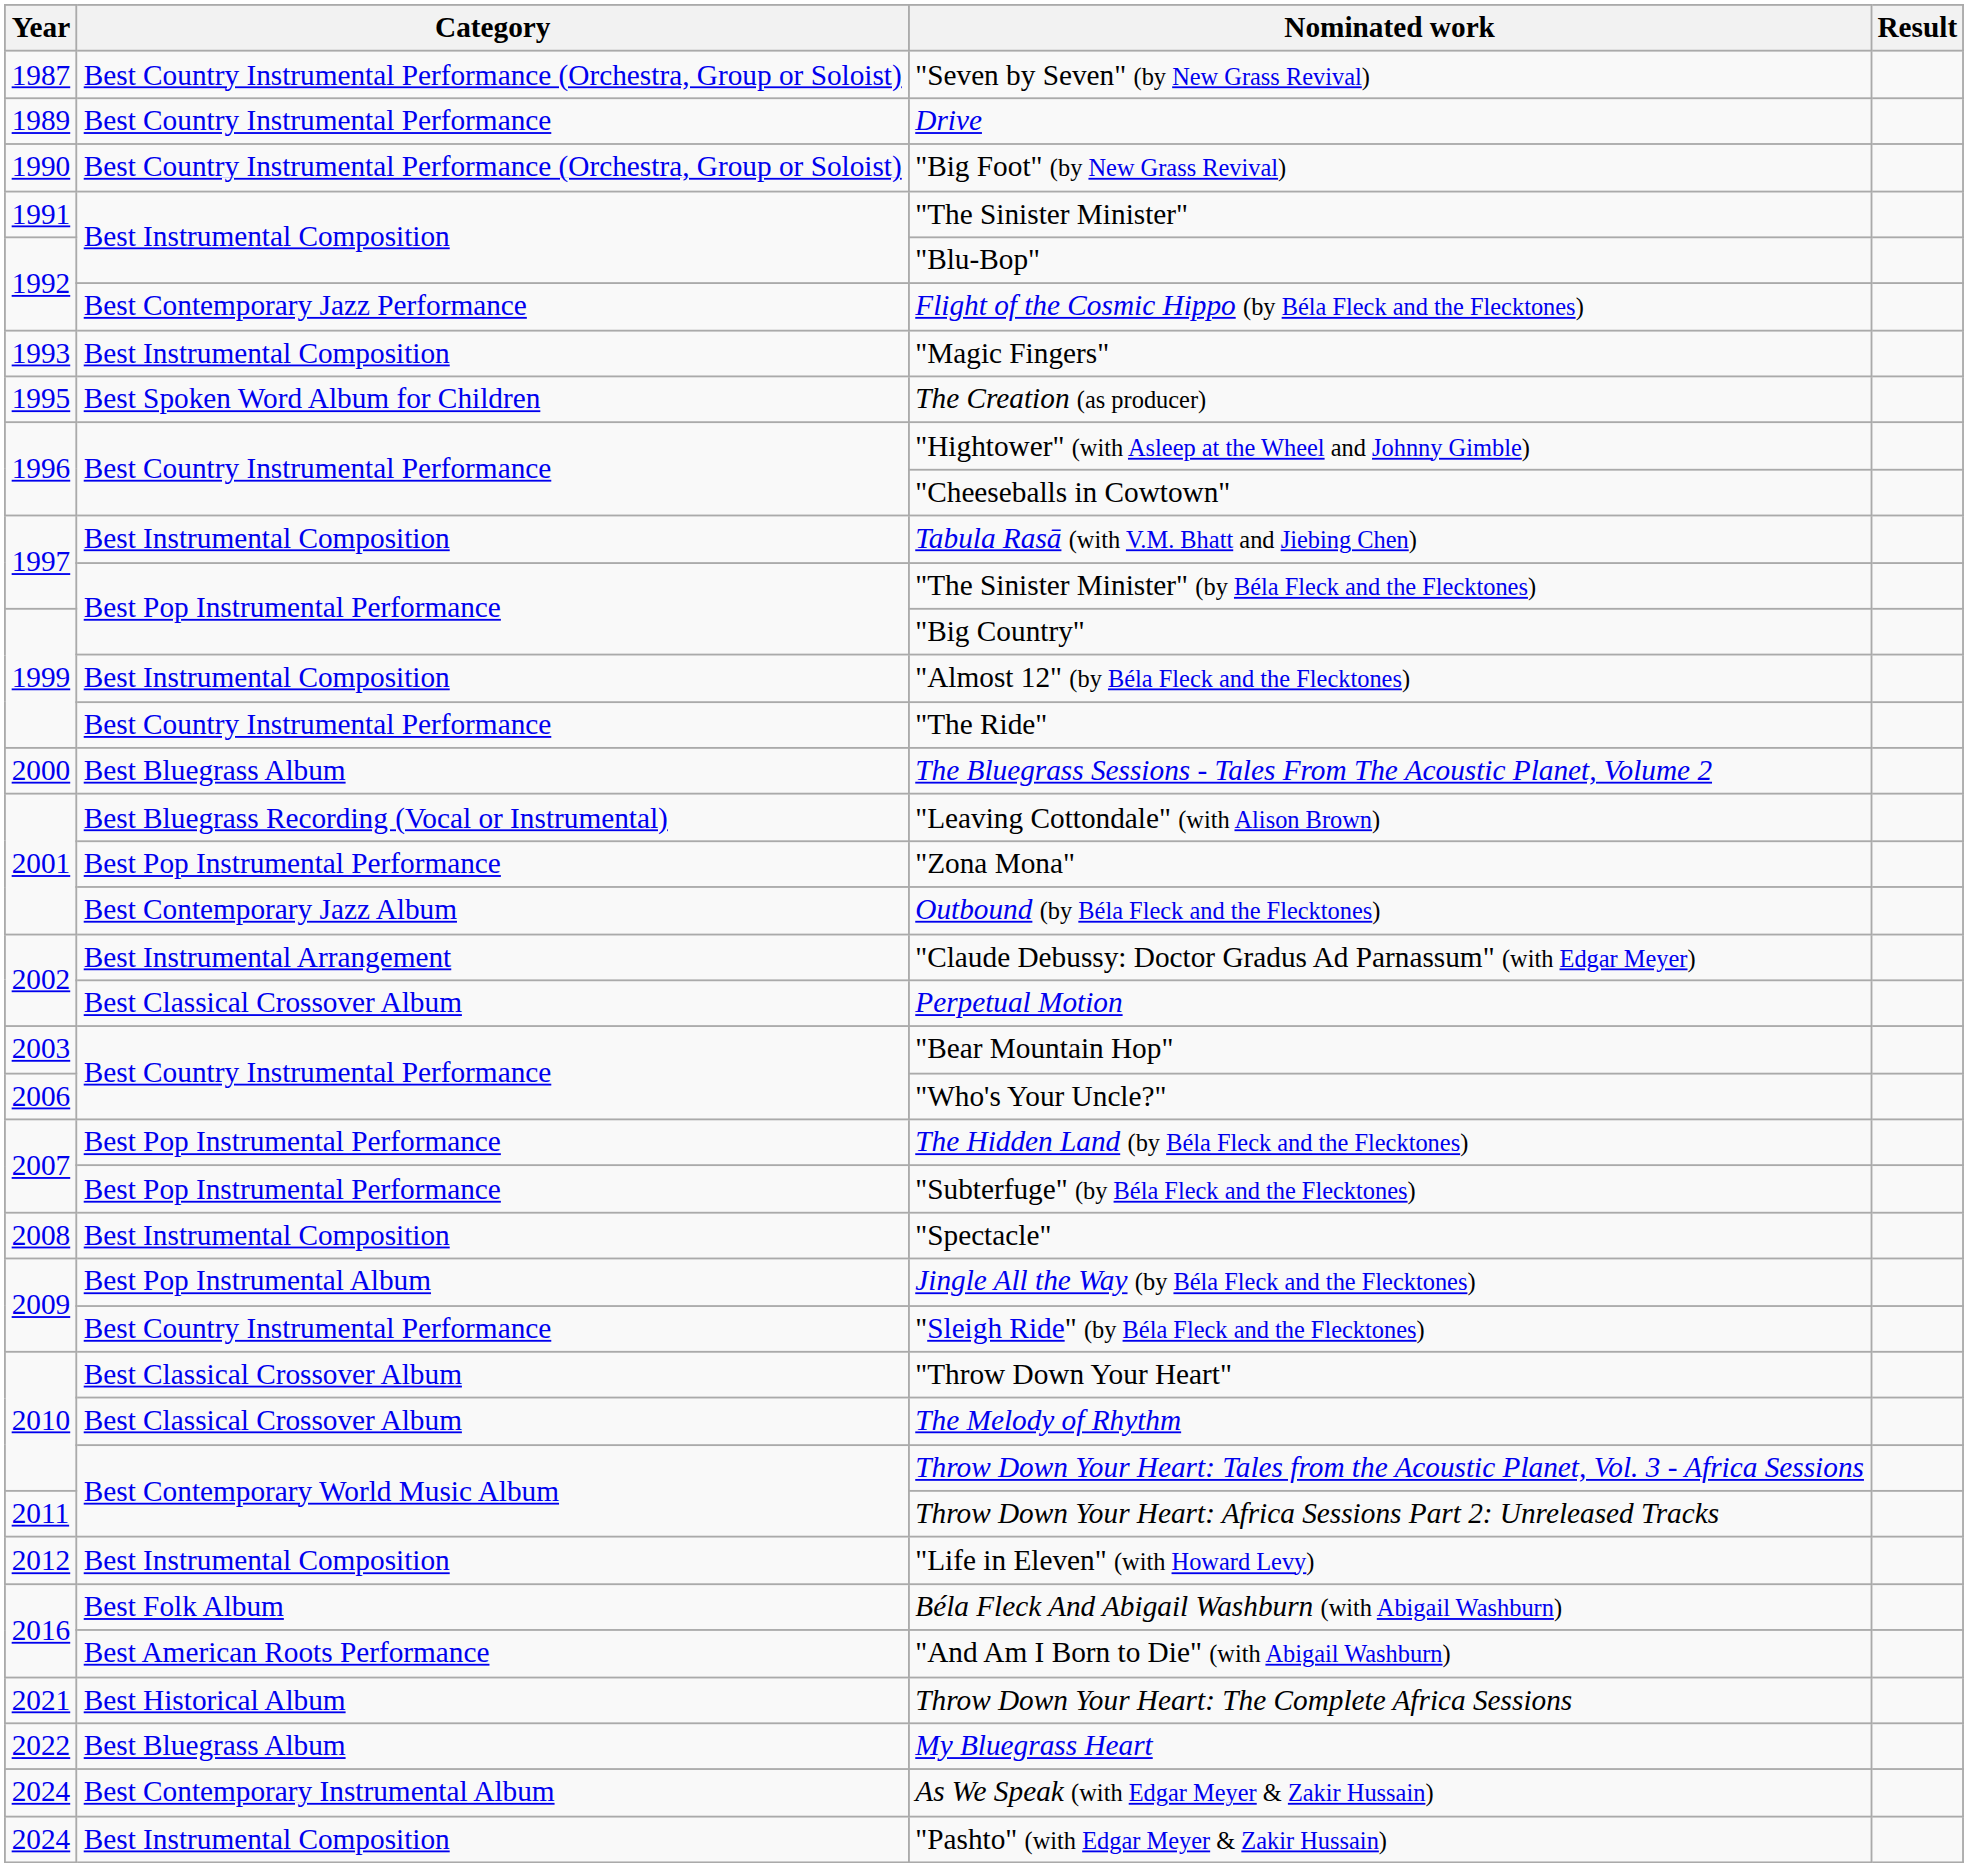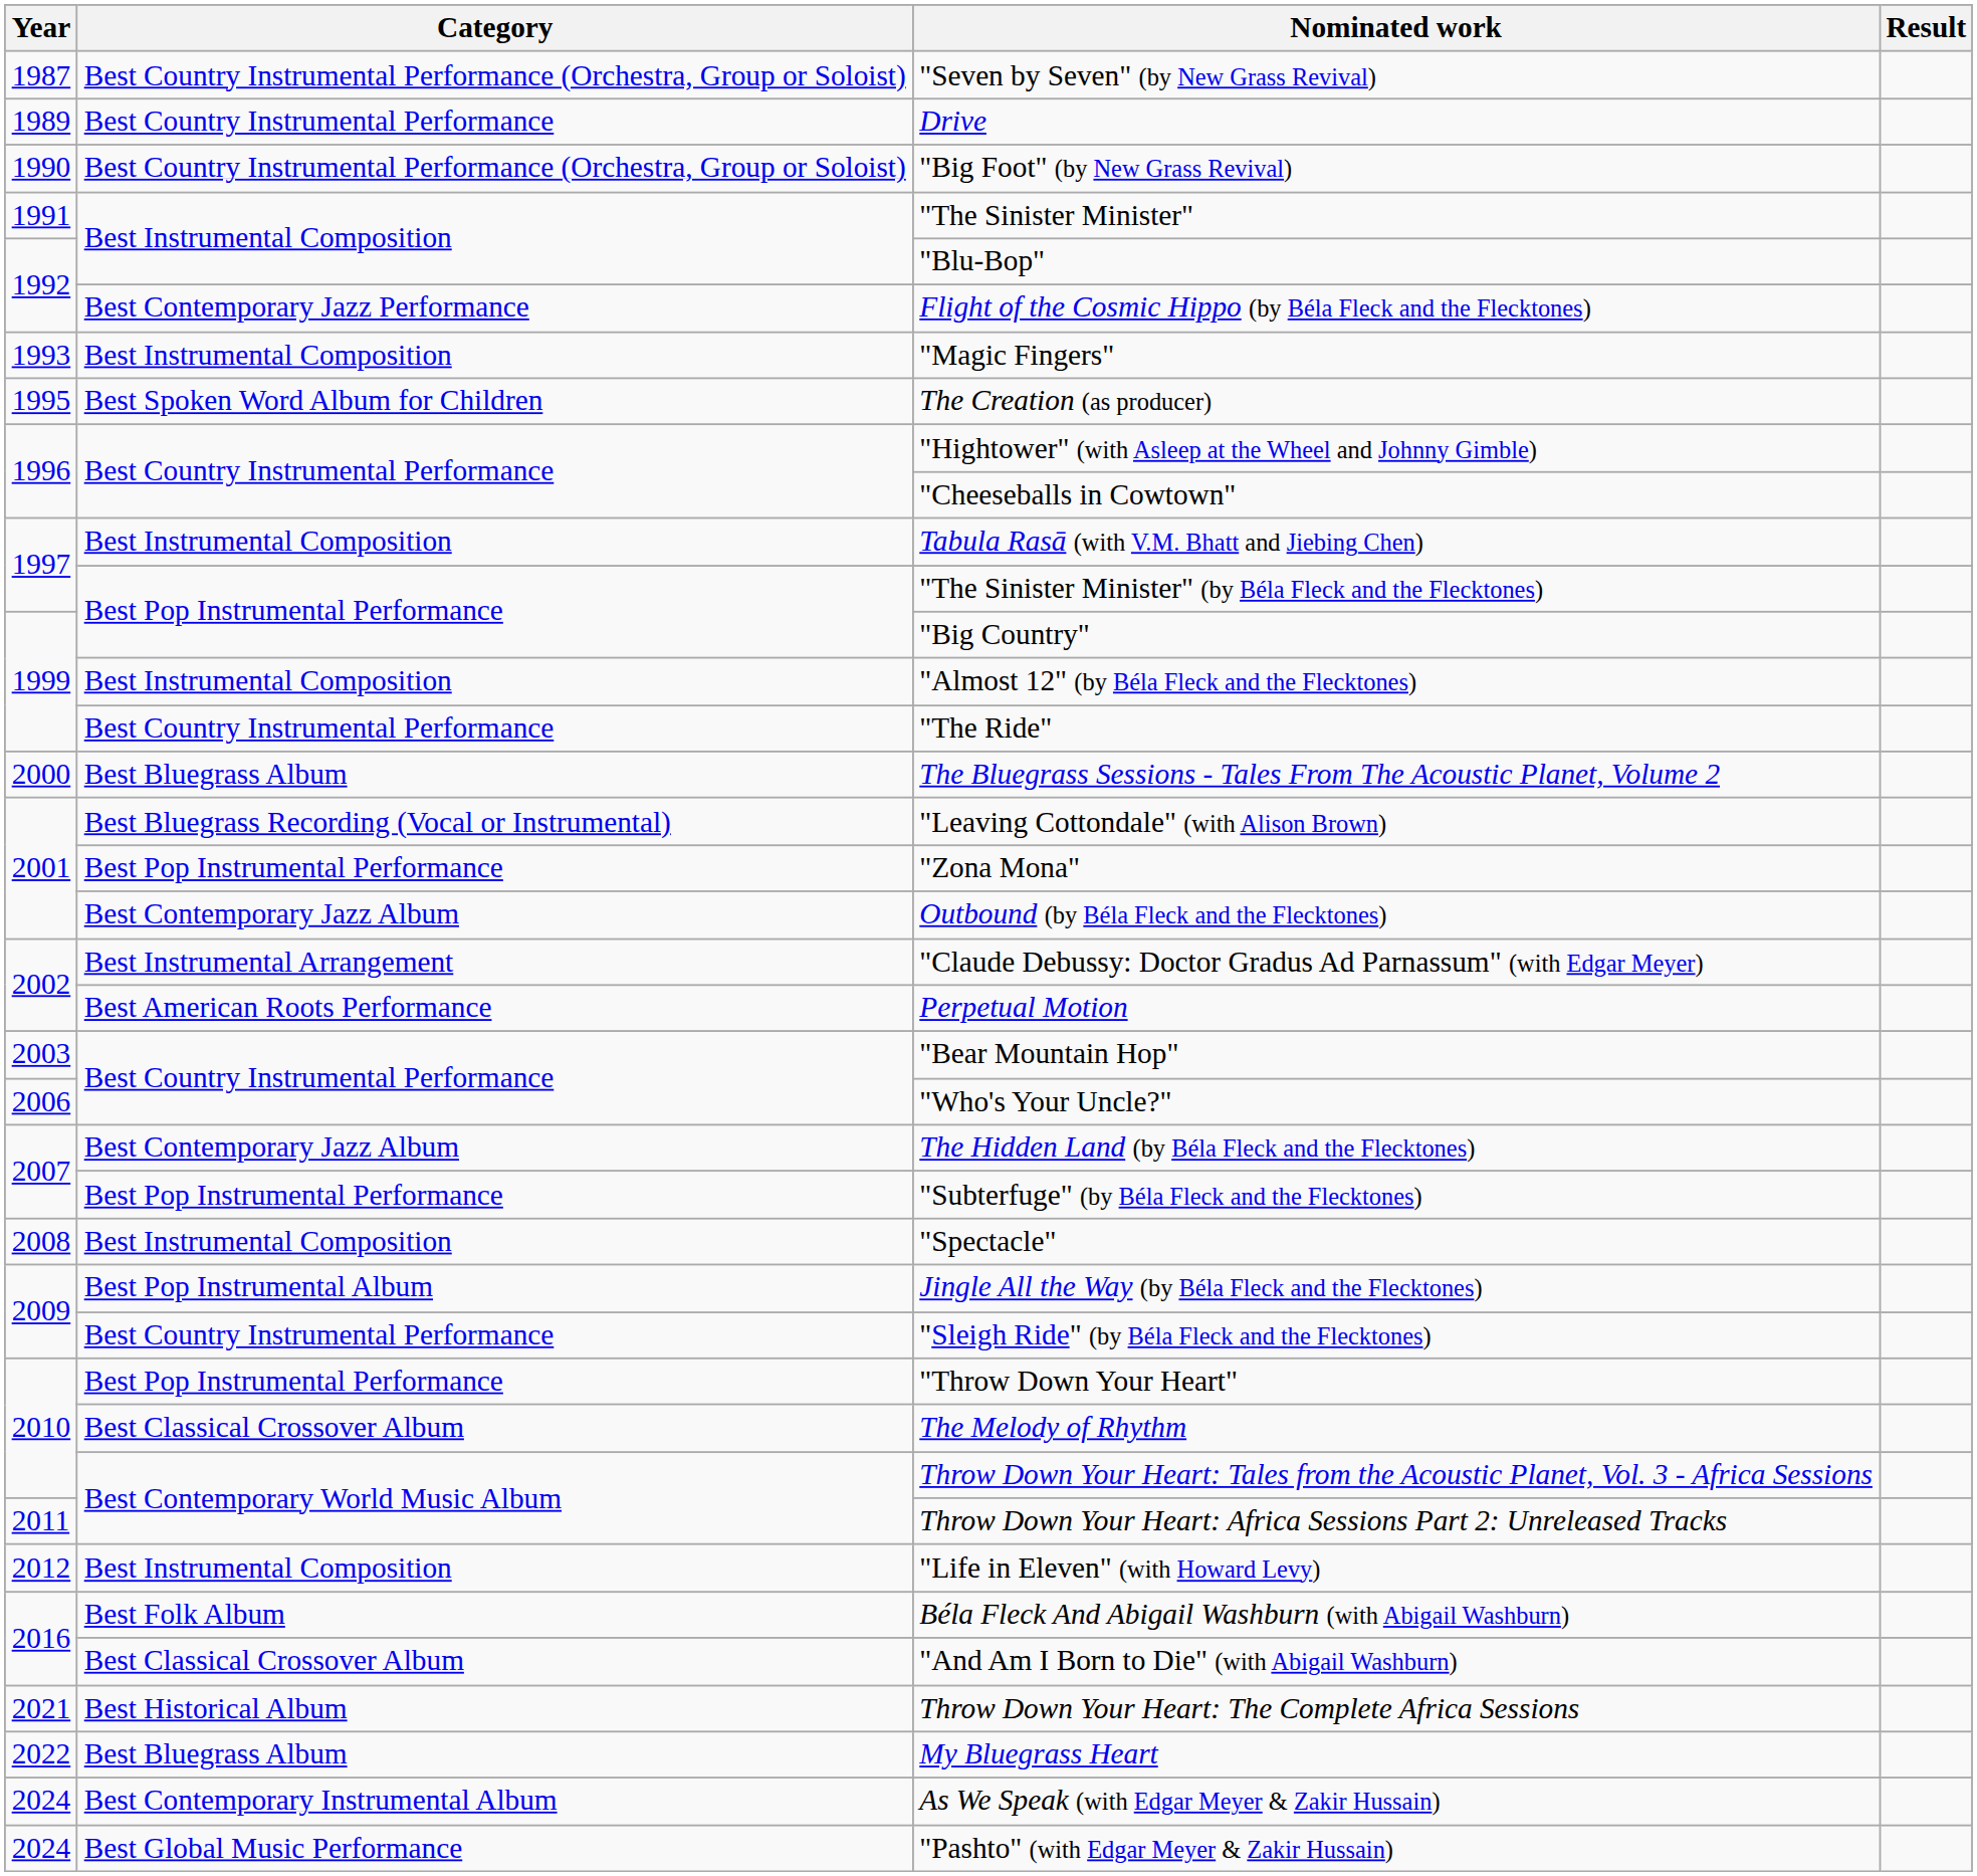 <table class="wikitable plainrowheaders">
 <tr>
 <th scope="col">Year</th>
 <th scope="col">Category</th>
 <th scope="col">Nominated work</th>
 <th scope="col">Result</th>
 </tr>
 <tr>
 <td><a href='#'>1987</a></td>
 <td><a href='#'>Best Country Instrumental Performance (Orchestra, Group or Soloist)</a></td>
 <td>"Seven by Seven" <small>(by <a href='#'>New Grass Revival</a>)</small></td>
 <td></td>
 </tr>
 <tr>
 <td><a href='#'>1989</a></td>
 <td><a href='#'>Best Country Instrumental Performance</a></td>
 <td><em><a href='#'>Drive</a></em></td>
 <td></td>
 </tr>
 <tr>
 <td><a href='#'>1990</a></td>
 <td><a href='#'>Best Country Instrumental Performance (Orchestra, Group or Soloist)</a></td>
 <td>"Big Foot" <small>(by <a href='#'>New Grass Revival</a>)</small></td>
 <td></td>
 </tr>
 <tr>
 <td><a href='#'>1991</a></td>
 <td rowspan="2"><a href='#'>Best Instrumental Composition</a></td>
 <td>"The Sinister Minister"</td>
 <td></td>
 </tr>
 <tr>
 <td rowspan="2"><a href='#'>1992</a></td>
 <td>"Blu-Bop"</td>
 <td></td>
 </tr>
 <tr>
 <td><a href='#'>Best Contemporary Jazz Performance</a></td>
 <td><em><a href='#'>Flight of the Cosmic Hippo</a></em> <small>(by <a href='#'>Béla Fleck and the Flecktones</a>)</small></td>
 <td></td>
 </tr>
 <tr>
 <td><a href='#'>1993</a></td>
 <td><a href='#'>Best Instrumental Composition</a></td>
 <td>"Magic Fingers"</td>
 <td></td>
 </tr>
 <tr>
 <td><a href='#'>1995</a></td>
 <td><a href='#'>Best Spoken Word Album for Children</a></td>
 <td><em>The Creation</em> <small>(as producer)</small></td>
 <td></td>
 </tr>
 <tr>
 <td rowspan="2"><a href='#'>1996</a></td>
 <td rowspan="2"><a href='#'>Best Country Instrumental Performance</a></td>
 <td>"Hightower" <small>(with <a href='#'>Asleep at the Wheel</a> and <a href='#'>Johnny Gimble</a>)</small></td>
 <td></td>
 </tr>
 <tr>
 <td>"Cheeseballs in Cowtown"</td>
 <td></td>
 </tr>
 <tr>
 <td rowspan="2"><a href='#'>1997</a></td>
 <td><a href='#'>Best Instrumental Composition</a></td>
 <td><em><a href='#'>Tabula Rasā</a></em> <small>(with <a href='#'>V.M. Bhatt</a> and <a href='#'>Jiebing Chen</a>)</small></td>
 <td></td>
 </tr>
 <tr>
 <td rowspan="2"><a href='#'>Best Pop Instrumental Performance</a></td>
 <td>"The Sinister Minister" <small>(by <a href='#'>Béla Fleck and the Flecktones</a>)</small></td>
 <td></td>
 </tr>
 <tr>
 <td rowspan="3"><a href='#'>1999</a></td>
 <td>"Big Country"</td>
 <td></td>
 </tr>
 <tr>
 <td><a href='#'>Best Instrumental Composition</a></td>
 <td>"Almost 12" <small>(by <a href='#'>Béla Fleck and the Flecktones</a>)</small></td>
 <td></td>
 </tr>
 <tr>
 <td><a href='#'>Best Country Instrumental Performance</a></td>
 <td>"The Ride"</td>
 <td></td>
 </tr>
 <tr>
 <td><a href='#'>2000</a></td>
 <td><a href='#'>Best Bluegrass Album</a></td>
 <td><em><a href='#'>The Bluegrass Sessions - Tales From The Acoustic Planet, Volume 2</a></em></td>
 <td></td>
 </tr>
 <tr>
 <td rowspan="3"><a href='#'>2001</a></td>
 <td><a href='#'>Best Bluegrass Recording (Vocal or Instrumental)</a></td>
 <td>"Leaving Cottondale" <small>(with <a href='#'>Alison Brown</a>)</small></td>
 <td></td>
 </tr>
 <tr>
 <td><a href='#'>Best Pop Instrumental Performance</a></td>
 <td>"Zona Mona"</td>
 <td></td>
 </tr>
 <tr>
 <td><a href='#'>Best Contemporary Jazz Album</a></td>
 <td><em><a href='#'>Outbound</a></em> <small>(by <a href='#'>Béla Fleck and the Flecktones</a>)</small></td>
 <td></td>
 </tr>
 <tr>
 <td rowspan="2"><a href='#'>2002</a></td>
 <td><a href='#'>Best Instrumental Arrangement</a></td>
 <td>"Claude Debussy: Doctor Gradus Ad Parnassum" <small>(with <a href='#'>Edgar Meyer</a>)</small></td>
 <td></td>
 </tr>
 <tr>
-<td><a href='#'>Best Classical Crossover Album</a></td>
+<td><a href='#'>Best American Roots Performance</a></td>
 <td><em><a href='#'>Perpetual Motion</a></em></td>
 <td></td>
 </tr>
 <tr>
 <td><a href='#'>2003</a></td>
 <td rowspan="2"><a href='#'>Best Country Instrumental Performance</a></td>
 <td>"Bear Mountain Hop"</td>
 <td></td>
 </tr>
 <tr>
 <td><a href='#'>2006</a></td>
 <td>"Who's Your Uncle?"</td>
 <td></td>
 </tr>
 <tr>
 <td rowspan="2"><a href='#'>2007</a></td>
-<td><a href='#'>Best Pop Instrumental Performance</a></td>
+<td><a href='#'>Best Contemporary Jazz Album</a></td>
 <td><em><a href='#'>The Hidden Land</a></em> <small>(by <a href='#'>Béla Fleck and the Flecktones</a>)</small></td>
 <td></td>
 </tr>
 <tr>
 <td><a href='#'>Best Pop Instrumental Performance</a></td>
 <td>"Subterfuge" <small>(by <a href='#'>Béla Fleck and the Flecktones</a>)</small></td>
 <td></td>
 </tr>
 <tr>
 <td><a href='#'>2008</a></td>
 <td><a href='#'>Best Instrumental Composition</a></td>
 <td>"Spectacle"</td>
 <td></td>
 </tr>
 <tr>
 <td rowspan="2"><a href='#'>2009</a></td>
 <td><a href='#'>Best Pop Instrumental Album</a></td>
 <td><em><a href='#'>Jingle All the Way</a></em> <small>(by <a href='#'>Béla Fleck and the Flecktones</a>)</small></td>
 <td></td>
 </tr>
 <tr>
 <td><a href='#'>Best Country Instrumental Performance</a></td>
 <td>"<a href='#'>Sleigh Ride</a>" <small>(by <a href='#'>Béla Fleck and the Flecktones</a>)</small></td>
 <td></td>
 </tr>
 <tr>
 <td rowspan="3"><a href='#'>2010</a></td>
-<td><a href='#'>Best Classical Crossover Album</a></td>
+<td><a href='#'>Best Pop Instrumental Performance</a></td>
 <td>"Throw Down Your Heart"</td>
 <td></td>
 </tr>
 <tr>
 <td><a href='#'>Best Classical Crossover Album</a></td>
 <td><em><a href='#'>The Melody of Rhythm</a></em></td>
 <td></td>
 </tr>
 <tr>
 <td rowspan="2"><a href='#'>Best Contemporary World Music Album</a></td>
 <td><em><a href='#'>Throw Down Your Heart: Tales from the Acoustic Planet, Vol. 3 - Africa Sessions</a></em></td>
 <td></td>
 </tr>
 <tr>
 <td><a href='#'>2011</a></td>
 <td><em>Throw Down Your Heart: Africa Sessions Part 2: Unreleased Tracks</em></td>
 <td></td>
 </tr>
 <tr>
 <td><a href='#'>2012</a></td>
 <td><a href='#'>Best Instrumental Composition</a></td>
 <td>"Life in Eleven" <small>(with <a href='#'>Howard Levy</a>)</small></td>
 <td></td>
 </tr>
 <tr>
 <td rowspan="2"><a href='#'>2016</a></td>
 <td><a href='#'>Best Folk Album</a></td>
 <td><em>Béla Fleck And Abigail Washburn</em> <small>(with <a href='#'>Abigail Washburn</a>)</small></td>
 <td></td>
 </tr>
 <tr>
-<td><a href='#'>Best American Roots Performance</a></td>
+<td><a href='#'>Best Classical Crossover Album</a></td>
 <td>"And Am I Born to Die" <small>(with <a href='#'>Abigail Washburn</a>)</small></td>
 <td></td>
 </tr>
 <tr>
 <td><a href='#'>2021</a></td>
 <td><a href='#'>Best Historical Album</a></td>
 <td><em>Throw Down Your Heart: The Complete Africa Sessions</em></td>
 <td></td>
 </tr>
 <tr>
 <td><a href='#'>2022</a></td>
 <td><a href='#'>Best Bluegrass Album</a></td>
 <td><em><a href='#'>My Bluegrass Heart</a></em></td>
 <td></td>
 </tr>
 <tr>
 <td><a href='#'>2024</a></td>
 <td><a href='#'>Best Contemporary Instrumental Album</a></td>
 <td><em>As We Speak</em> <small>(with <a href='#'>Edgar Meyer</a> & <a href='#'>Zakir Hussain</a>)</small></td>
 <td></td>
 </tr>
 <tr>
 <td><a href='#'>2024</a></td>
-<td><a href='#'>Best Instrumental Composition</a></td>
+<td><a href='#'>Best Global Music Performance</a></td>
 <td>"Pashto" <small>(with <a href='#'>Edgar Meyer</a> & <a href='#'>Zakir Hussain</a>)</small></td>
 <td></td>
 </tr>
 </table>
